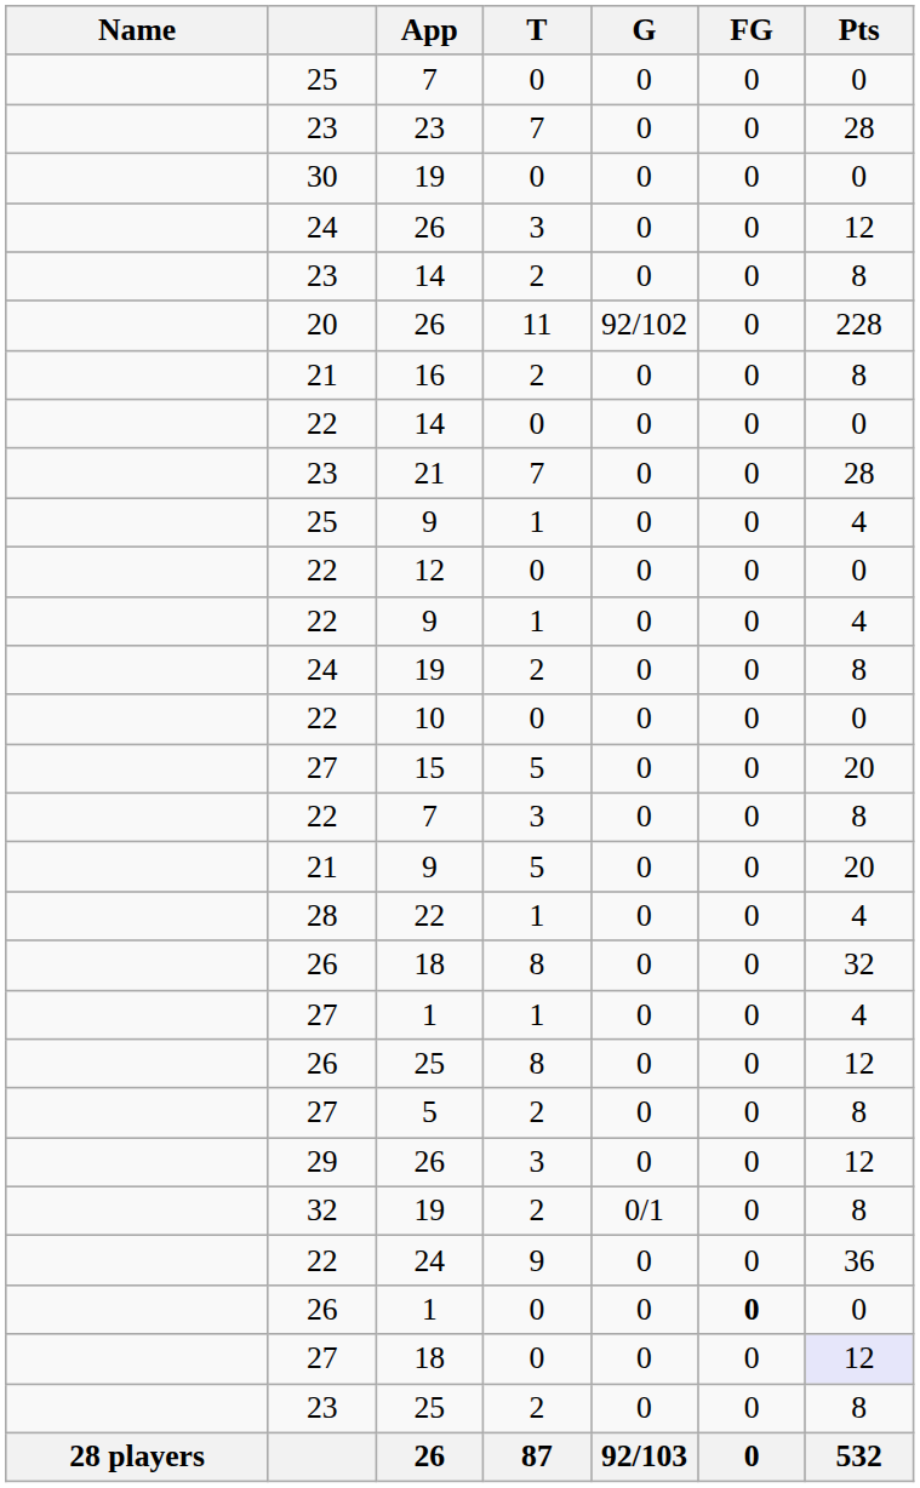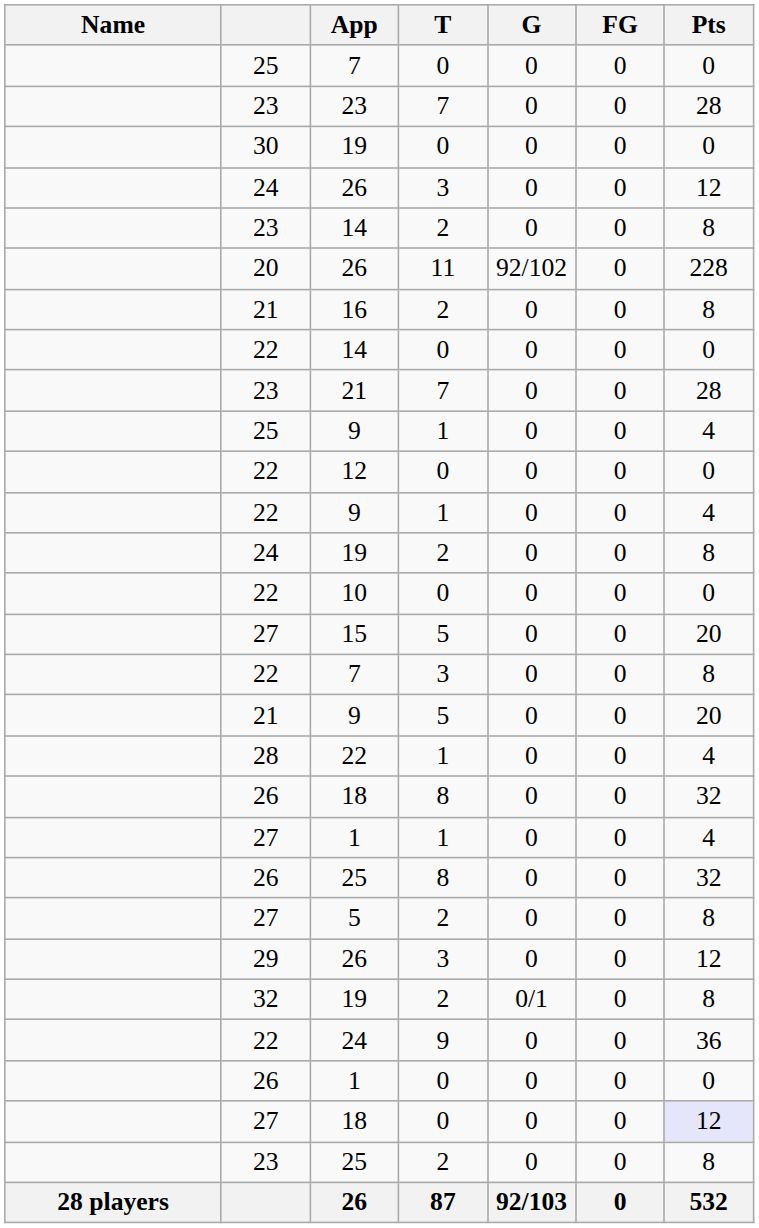 <table class="wikitable sortable" style="text-align: center;">
 <tr>
 <th style="width:8em">Name</th>
 <th style="width:3em"></th>
 <th style="width:3em">App</th>
 <th style="width:3em">T</th>
 <th style="width:3em">G</th>
 <th style="width:3em">FG</th>
 <th style="width:3em">Pts</th>
 </tr>
 <tr>
 <td></td>
 <td>25</td>
 <td>7</td>
 <td>0</td>
 <td>0</td>
 <td>0</td>
 <td>0</td>
 </tr>
 <tr>
 <td></td>
 <td>23</td>
 <td>23</td>
 <td>7</td>
 <td>0</td>
 <td>0</td>
 <td>28</td>
 </tr>
 <tr>
 <td></td>
 <td>30</td>
 <td>19</td>
 <td>0</td>
 <td>0</td>
 <td>0</td>
 <td>0</td>
 </tr>
 <tr>
 <td></td>
 <td>24</td>
 <td>26</td>
 <td>3</td>
 <td>0</td>
 <td>0</td>
 <td>12</td>
 </tr>
 <tr>
 <td></td>
 <td>23</td>
 <td>14</td>
 <td>2</td>
 <td>0</td>
 <td>0</td>
 <td>8</td>
 </tr>
 <tr>
 <td></td>
 <td>20</td>
 <td>26</td>
 <td>11</td>
 <td>92/102</td>
 <td>0</td>
 <td>228</td>
 </tr>
 <tr>
 <td></td>
 <td>21</td>
 <td>16</td>
 <td>2</td>
 <td>0</td>
 <td>0</td>
 <td>8</td>
 </tr>
 <tr>
 <td></td>
 <td>22</td>
 <td>14</td>
 <td>0</td>
 <td>0</td>
 <td>0</td>
 <td>0</td>
 </tr>
 <tr>
 <td></td>
 <td>23</td>
 <td>21</td>
 <td>7</td>
 <td>0</td>
 <td>0</td>
 <td>28</td>
 </tr>
 <tr>
 <td></td>
 <td>25</td>
 <td>9</td>
 <td>1</td>
 <td>0</td>
 <td>0</td>
 <td>4</td>
 </tr>
 <tr>
 <td></td>
 <td>22</td>
 <td>12</td>
 <td>0</td>
 <td>0</td>
 <td>0</td>
 <td>0</td>
 </tr>
 <tr>
 <td></td>
 <td>22</td>
 <td>9</td>
 <td>1</td>
 <td>0</td>
 <td>0</td>
 <td>4</td>
 </tr>
 <tr>
 <td></td>
 <td>24</td>
 <td>19</td>
 <td>2</td>
 <td>0</td>
 <td>0</td>
 <td>8</td>
 </tr>
 <tr>
 <td></td>
 <td>22</td>
 <td>10</td>
 <td>0</td>
 <td>0</td>
 <td>0</td>
 <td>0</td>
 </tr>
 <tr>
 <td></td>
 <td>27</td>
 <td>15</td>
 <td>5</td>
 <td>0</td>
 <td>0</td>
 <td>20</td>
 </tr>
 <tr>
 <td></td>
 <td>22</td>
 <td>7</td>
 <td>3</td>
 <td>0</td>
 <td>0</td>
 <td>8</td>
 </tr>
 <tr>
 <td></td>
 <td>21</td>
 <td>9</td>
 <td>5</td>
 <td>0</td>
 <td>0</td>
 <td>20</td>
 </tr>
 <tr>
 <td></td>
 <td>28</td>
 <td>22</td>
 <td>1</td>
 <td>0</td>
 <td>0</td>
 <td>4</td>
 </tr>
 <tr>
 <td></td>
 <td>26</td>
 <td>18</td>
 <td>8</td>
 <td>0</td>
 <td>0</td>
 <td>32</td>
 </tr>
 <tr>
 <td></td>
 <td>27</td>
 <td>1</td>
 <td>1</td>
 <td>0</td>
 <td>0</td>
 <td>4</td>
 </tr>
 <tr>
 <td></td>
 <td>26</td>
 <td>25</td>
 <td>8</td>
 <td>0</td>
 <td>0</td>
-<td>12</td>
+<td>32</td>
 </tr>
 <tr>
 <td></td>
 <td>27</td>
 <td>5</td>
 <td>2</td>
 <td>0</td>
 <td>0</td>
 <td>8</td>
 </tr>
 <tr>
 <td></td>
 <td>29</td>
 <td>26</td>
 <td>3</td>
 <td>0</td>
 <td>0</td>
 <td>12</td>
 </tr>
 <tr>
 <td></td>
 <td>32</td>
 <td>19</td>
 <td>2</td>
 <td>0/1</td>
 <td>0</td>
 <td>8</td>
 </tr>
 <tr>
 <td></td>
 <td>22</td>
 <td>24</td>
 <td>9</td>
 <td>0</td>
 <td>0</td>
 <td>36</td>
 </tr>
 <tr>
 <td></td>
 <td>26</td>
 <td>1</td>
 <td>0</td>
 <td>0</td>
-<td><strong>0</strong></td>
+<td>0</td>
 <td>0</td>
 </tr>
 <tr>
 <td></td>
 <td>27</td>
 <td>18</td>
 <td>0</td>
 <td>0</td>
 <td>0</td>
 <td style="background: lavender;">12</td>
 </tr>
 <tr>
 <td></td>
 <td>23</td>
 <td>25</td>
 <td>2</td>
 <td>0</td>
 <td>0</td>
 <td>8</td>
 </tr>
 <tr class="sortbottom">
 <th>28 players</th>
 <th></th>
 <th>26</th>
 <th>87</th>
 <th>92/103</th>
 <th>0</th>
 <th>532</th>
 </tr>
 </table>
